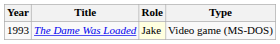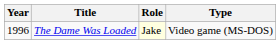 <table class="wikitable">
 <tr>
 <th>Year</th>
 <th>Title</th>
 <th>Role</th>
 <th>Type</th>
 </tr>
 <tr>
-<td>1993</td>
+<td>1996</td>
 <td><em><a href='#'>The Dame Was Loaded</a></em></td>
 <td style="background: lightyellow;">Jake</td>
 <td>Video game (MS-DOS)</td>
 </tr>
 </table>
